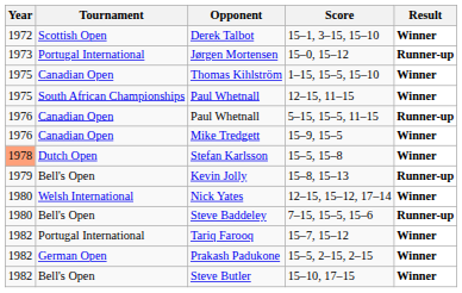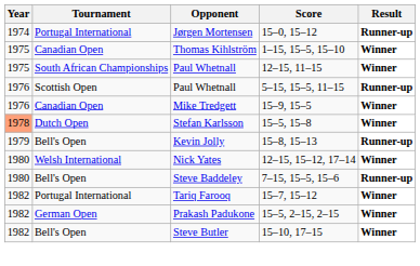 <table class="sortable wikitable" style="font-size: 90%;">
 <tr>
 <th>Year</th>
 <th>Tournament</th>
 <th>Opponent</th>
 <th>Score</th>
 <th>Result</th>
 </tr>
 <tr>
-<td align="center">1972</td>
-<td align="left"><a href='#'>Scottish Open</a></td>
-<td align="left"> <a href='#'>Derek Talbot</a></td>
-<td align="left">15–1, 3–15, 15–10</td>
-<td style="text-align:left; background: white"> <strong>Winner</strong></td>
-</tr>
-<tr>
-<td align="center">1973</td>
+<td align="center">1974</td>
 <td align="left"><a href='#'>Portugal International</a></td>
 <td align="left"> <a href='#'>Jørgen Mortensen</a></td>
 <td align="left">15–0, 15–12</td>
 <td style="text-align:left; background: white"> <strong>Runner-up</strong></td>
 </tr>
 <tr>
 <td align="center">1975</td>
 <td align="left"><a href='#'>Canadian Open</a></td>
 <td align="left"> <a href='#'>Thomas Kihlström</a></td>
 <td align="left">1–15, 15–5, 15–10</td>
 <td style="text-align:left; background: white"> <strong>Winner</strong></td>
 </tr>
 <tr>
 <td align="center">1975</td>
 <td align="left"><a href='#'>South African Championships</a></td>
 <td align="left"> <a href='#'>Paul Whetnall</a></td>
 <td align="left">12–15, 11–15</td>
 <td style="text-align:left; background: white"> <strong>Winner</strong></td>
 </tr>
 <tr>
 <td align="center">1976</td>
-<td align="left"><a href='#'>Canadian Open</a></td>
+<td align="left">Scottish Open</td>
 <td align="left"> Paul Whetnall</td>
 <td align="left">5–15, 15–5, 11–15</td>
 <td style="text-align:left; background: white"> <strong>Runner-up</strong></td>
 </tr>
 <tr>
 <td align="center">1976</td>
 <td align="left"><a href='#'>Canadian Open</a></td>
 <td align="left"> <a href='#'>Mike Tredgett</a></td>
 <td align="left">15–9, 15–5</td>
 <td style="text-align:left; background: white"> <strong>Winner</strong></td>
 </tr>
 <tr>
 <td align="center" style="background: lightsalmon;">1978</td>
 <td align="left"><a href='#'>Dutch Open</a></td>
 <td align="left"> <a href='#'>Stefan Karlsson</a></td>
 <td align="left">15–5, 15–8</td>
 <td style="text-align:left; background:white"> <strong>Winner</strong></td>
 </tr>
 <tr>
 <td align="center">1979</td>
 <td align="left">Bell's Open</td>
 <td align="left"> <a href='#'>Kevin Jolly</a></td>
 <td align="left">15–8, 15–13</td>
 <td style="text-align:left; background:white"> <strong>Runner-up</strong></td>
 </tr>
 <tr>
 <td align="center">1980</td>
 <td align="left"><a href='#'>Welsh International</a></td>
 <td align="left"> <a href='#'>Nick Yates</a></td>
 <td align="left">12–15, 15–12, 17–14</td>
 <td style="text-align:left; background:white"> <strong>Winner</strong></td>
 </tr>
 <tr>
 <td align="center">1980</td>
 <td align="left">Bell's Open</td>
 <td align="left"> <a href='#'>Steve Baddeley</a></td>
 <td align="left">7–15, 15–5, 15–6</td>
 <td style="text-align:left; background:white"> <strong>Runner-up</strong></td>
 </tr>
 <tr>
 <td align="center">1982</td>
 <td align="left">Portugal International</td>
 <td align="left"> <a href='#'>Tariq Farooq</a></td>
 <td align="left">15–7, 15–12</td>
 <td style="text-align:left; background:white"> <strong>Winner</strong></td>
 </tr>
 <tr>
 <td align="center">1982</td>
 <td align="left"><a href='#'>German Open</a></td>
 <td align="left"> <a href='#'>Prakash Padukone</a></td>
 <td align="left">15–5, 2–15, 2–15</td>
 <td style="text-align:left; background:white"> <strong>Winner</strong></td>
 </tr>
 <tr>
 <td align="center">1982</td>
 <td align="left">Bell's Open</td>
 <td align="left"> <a href='#'>Steve Butler</a></td>
 <td align="left">15–10, 17–15</td>
 <td style="text-align:left; background:white"> <strong>Winner</strong></td>
 </tr>
 </table>
